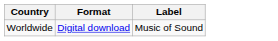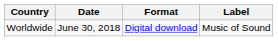 <table class="wikitable">
 <tr>
 <th>Country</th>
+<th>Date</th>
 <th>Format</th>
 <th>Label</th>
 </tr>
 <tr>
 <td>Worldwide</td>
+<td>June 30, 2018</td>
 <td><a href='#'>Digital download</a></td>
 <td>Music of Sound</td>
 </tr>
 </table>
